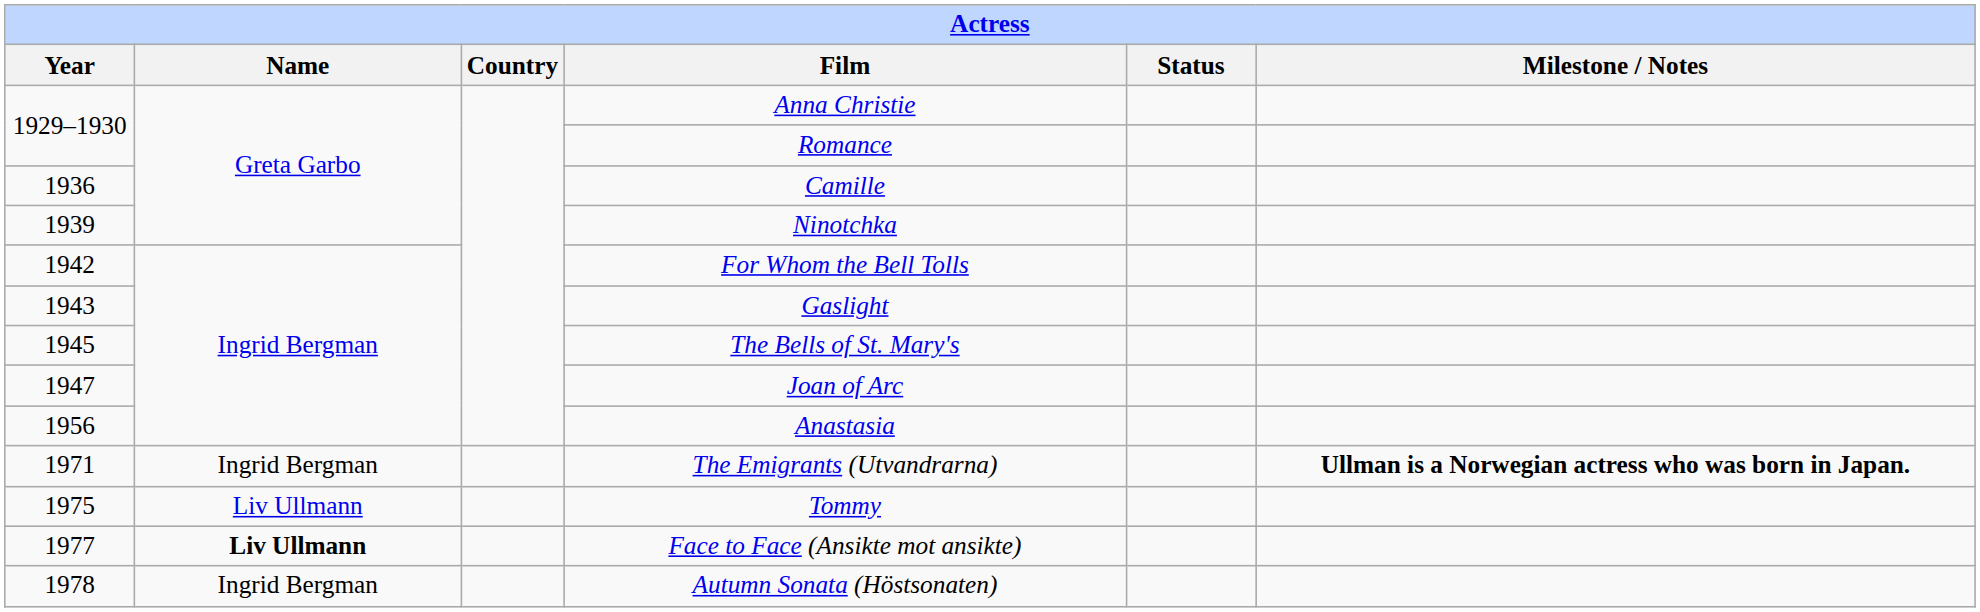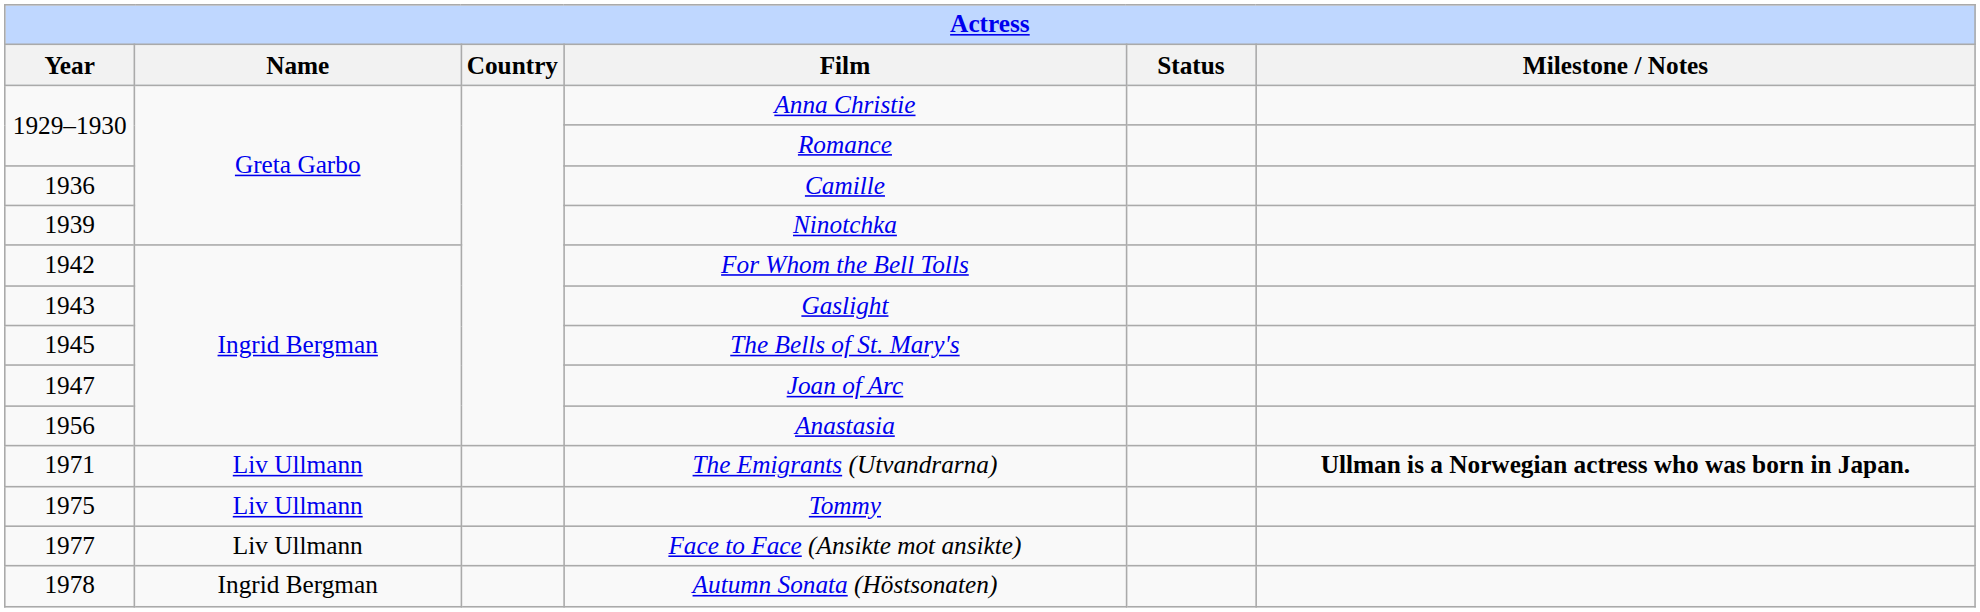 <table class="wikitable" style="text-align: center">
 <tr ---- bgcolor="#bfd7ff">
 <td colspan=6 align=center><strong><a href='#'>Actress</a></strong></td>
 </tr>
 <tr ---- bgcolor="#ebf5ff">
 <th width="75">Year</th>
 <th width="200">Name</th>
 <th width="50">Country</th>
 <th width="350">Film</th>
 <th width="75">Status</th>
 <th width="450">Milestone / Notes</th>
 </tr>
 <tr>
 <td rowspan=2 style="text-align: center">1929–1930</td>
 <td rowspan="4"><a href='#'>Greta Garbo</a></td>
 <td rowspan="9" style="text-align: center"></td>
 <td><em><a href='#'>Anna Christie</a></em></td>
 <td></td>
 <td></td>
 </tr>
 <tr>
 <td><em><a href='#'>Romance</a></em></td>
 <td></td>
 <td></td>
 </tr>
 <tr>
 <td style="text-align: center">1936</td>
 <td><em><a href='#'>Camille</a></em></td>
 <td></td>
 <td></td>
 </tr>
 <tr>
 <td style="text-align: center">1939</td>
 <td><em><a href='#'>Ninotchka</a></em></td>
 <td></td>
 <td></td>
 </tr>
 <tr>
 <td style="text-align: center">1942</td>
 <td rowspan="5"><a href='#'>Ingrid Bergman</a></td>
 <td><em><a href='#'>For Whom the Bell Tolls</a></em></td>
 <td></td>
 <td></td>
 </tr>
 <tr>
 <td style="text-align: center">1943</td>
 <td><em><a href='#'>Gaslight</a></em></td>
 <td></td>
 <td></td>
 </tr>
 <tr>
 <td style="text-align: center">1945</td>
 <td><em><a href='#'>The Bells of St. Mary's</a></em></td>
 <td></td>
 <td></td>
 </tr>
 <tr>
 <td style="text-align: center">1947</td>
 <td><em><a href='#'>Joan of Arc</a></em></td>
 <td></td>
 <td></td>
 </tr>
 <tr>
 <td style="text-align: center">1956</td>
 <td><em><a href='#'>Anastasia</a></em></td>
 <td></td>
 <td></td>
 </tr>
 <tr>
 <td style="text-align: center">1971</td>
-<td>Ingrid Bergman</td>
+<td><a href='#'>Liv Ullmann</a></td>
 <td style="text-align: center"></td>
 <td><em><a href='#'>The Emigrants</a> (Utvandrarna)</em></td>
 <td></td>
 <td><strong>Ullman is a Norwegian actress who was born in Japan.</strong></td>
 </tr>
 <tr>
 <td style="text-align: center">1975</td>
 <td><a href='#'>Liv Ullmann</a></td>
 <td style="text-align: center"></td>
 <td><em><a href='#'>Tommy</a></em></td>
 <td></td>
 <td></td>
 </tr>
 <tr>
 <td style="text-align: center">1977</td>
-<td><strong>Liv Ullmann</strong></td>
+<td>Liv Ullmann</td>
 <td style="text-align: center"></td>
 <td><em><a href='#'>Face to Face</a> (Ansikte mot ansikte)</em></td>
 <td></td>
 <td></td>
 </tr>
 <tr>
 <td style="text-align: center">1978</td>
 <td>Ingrid Bergman</td>
 <td style="text-align: center"></td>
 <td><em><a href='#'>Autumn Sonata</a> (Höstsonaten)</em></td>
 <td></td>
 <td></td>
 </tr>
 </table>
